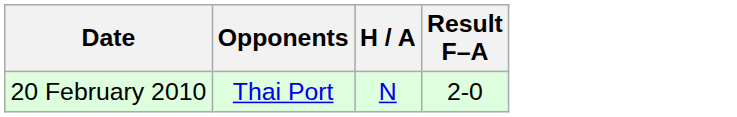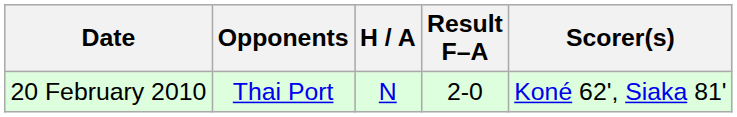 <table class="wikitable" style="text-align:center">
 <tr>
 <th>Date</th>
 <th>Opponents</th>
 <th>H / A</th>
 <th>Result<br>F–A</th>
+<th>Scorer(s)</th>
 </tr>
 <tr bgcolor="#ddffdd">
 <td>20 February 2010</td>
 <td><a href='#'>Thai Port</a></td>
 <td><a href='#'>N</a></td>
 <td>2-0</td>
+<td><a href='#'>Koné</a> 62', <a href='#'>Siaka</a> 81'</td>
 </tr>
 </table>
